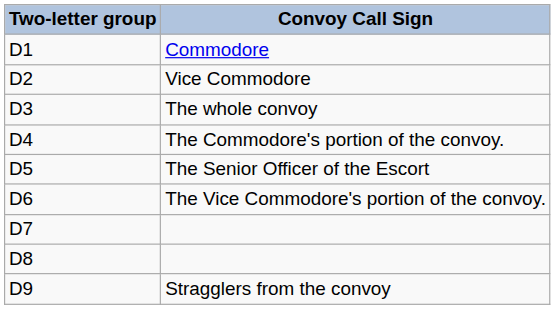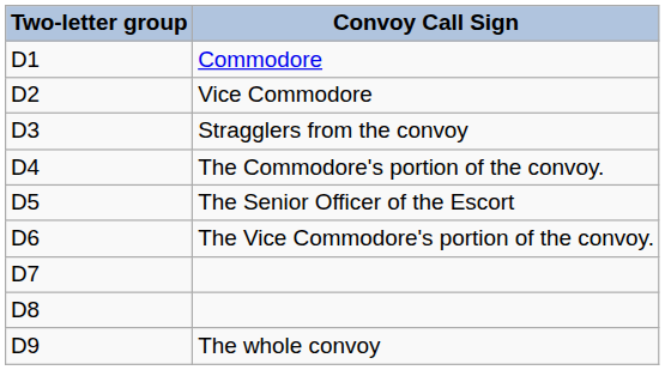 <table class="wikitable">
 <tr>
 <th colspan=1 style="background:LightSteelBlue">Two-letter group</th>
 <th colspan=1 style="background:LightSteelBlue">Convoy Call Sign</th>
 </tr>
 <tr>
 <td>D1</td>
 <td><a href='#'>Commodore</a></td>
 </tr>
 <tr>
 <td>D2</td>
 <td>Vice Commodore</td>
 </tr>
 <tr>
 <td>D3</td>
-<td>The whole convoy</td>
+<td>Stragglers from the convoy</td>
 </tr>
 <tr>
 <td>D4</td>
 <td>The Commodore's portion of the convoy.</td>
 </tr>
 <tr>
 <td>D5</td>
 <td>The Senior Officer of the Escort</td>
 </tr>
 <tr>
 <td>D6</td>
 <td>The Vice Commodore's portion of the convoy.</td>
 </tr>
 <tr>
 <td>D7</td>
 <td></td>
 </tr>
 <tr>
 <td>D8</td>
 <td></td>
 </tr>
 <tr>
 <td>D9</td>
-<td>Stragglers from the convoy</td>
+<td>The whole convoy</td>
 </tr>
 </table>
